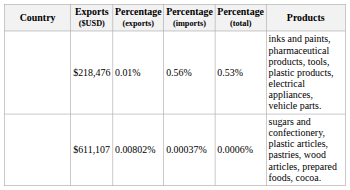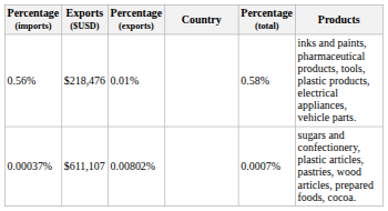 <table class="sortable wikitable" border="0" style="background:#ffffff" align="top">
 <tr>
-<th width="100 px">Country</th>
+<th width="40 px">Percentage <small>(imports)</small></th>
 <th width="40 px">Exports <small>($USD)</small></th>
 <th width="40 px">Percentage <small>(exports)</small></th>
-<th width="40 px">Percentage <small>(imports)</small></th>
+<th width="100 px">Country</th>
 <th width="40 px">Percentage <small>(total)</small></th>
 <th width="120 px">Products</th>
 </tr>
 <tr>
-<td></td>
+<td>0.56%</td>
 <td>$218,476</td>
 <td>0.01%</td>
-<td>0.56%</td>
-<td>0.53%</td>
+<td></td>
+<td>0.58%</td>
 <td>inks and paints, pharmaceutical products, tools, plastic products, electrical appliances, vehicle parts.</td>
 </tr>
 <tr>
-<td></td>
+<td>0.00037%</td>
 <td>$611,107</td>
 <td>0.00802%</td>
-<td>0.00037%</td>
-<td>0.0006%</td>
+<td></td>
+<td>0.0007%</td>
 <td>sugars and confectionery, plastic articles, pastries, wood articles, prepared foods, cocoa.</td>
 </tr>
 </table>
